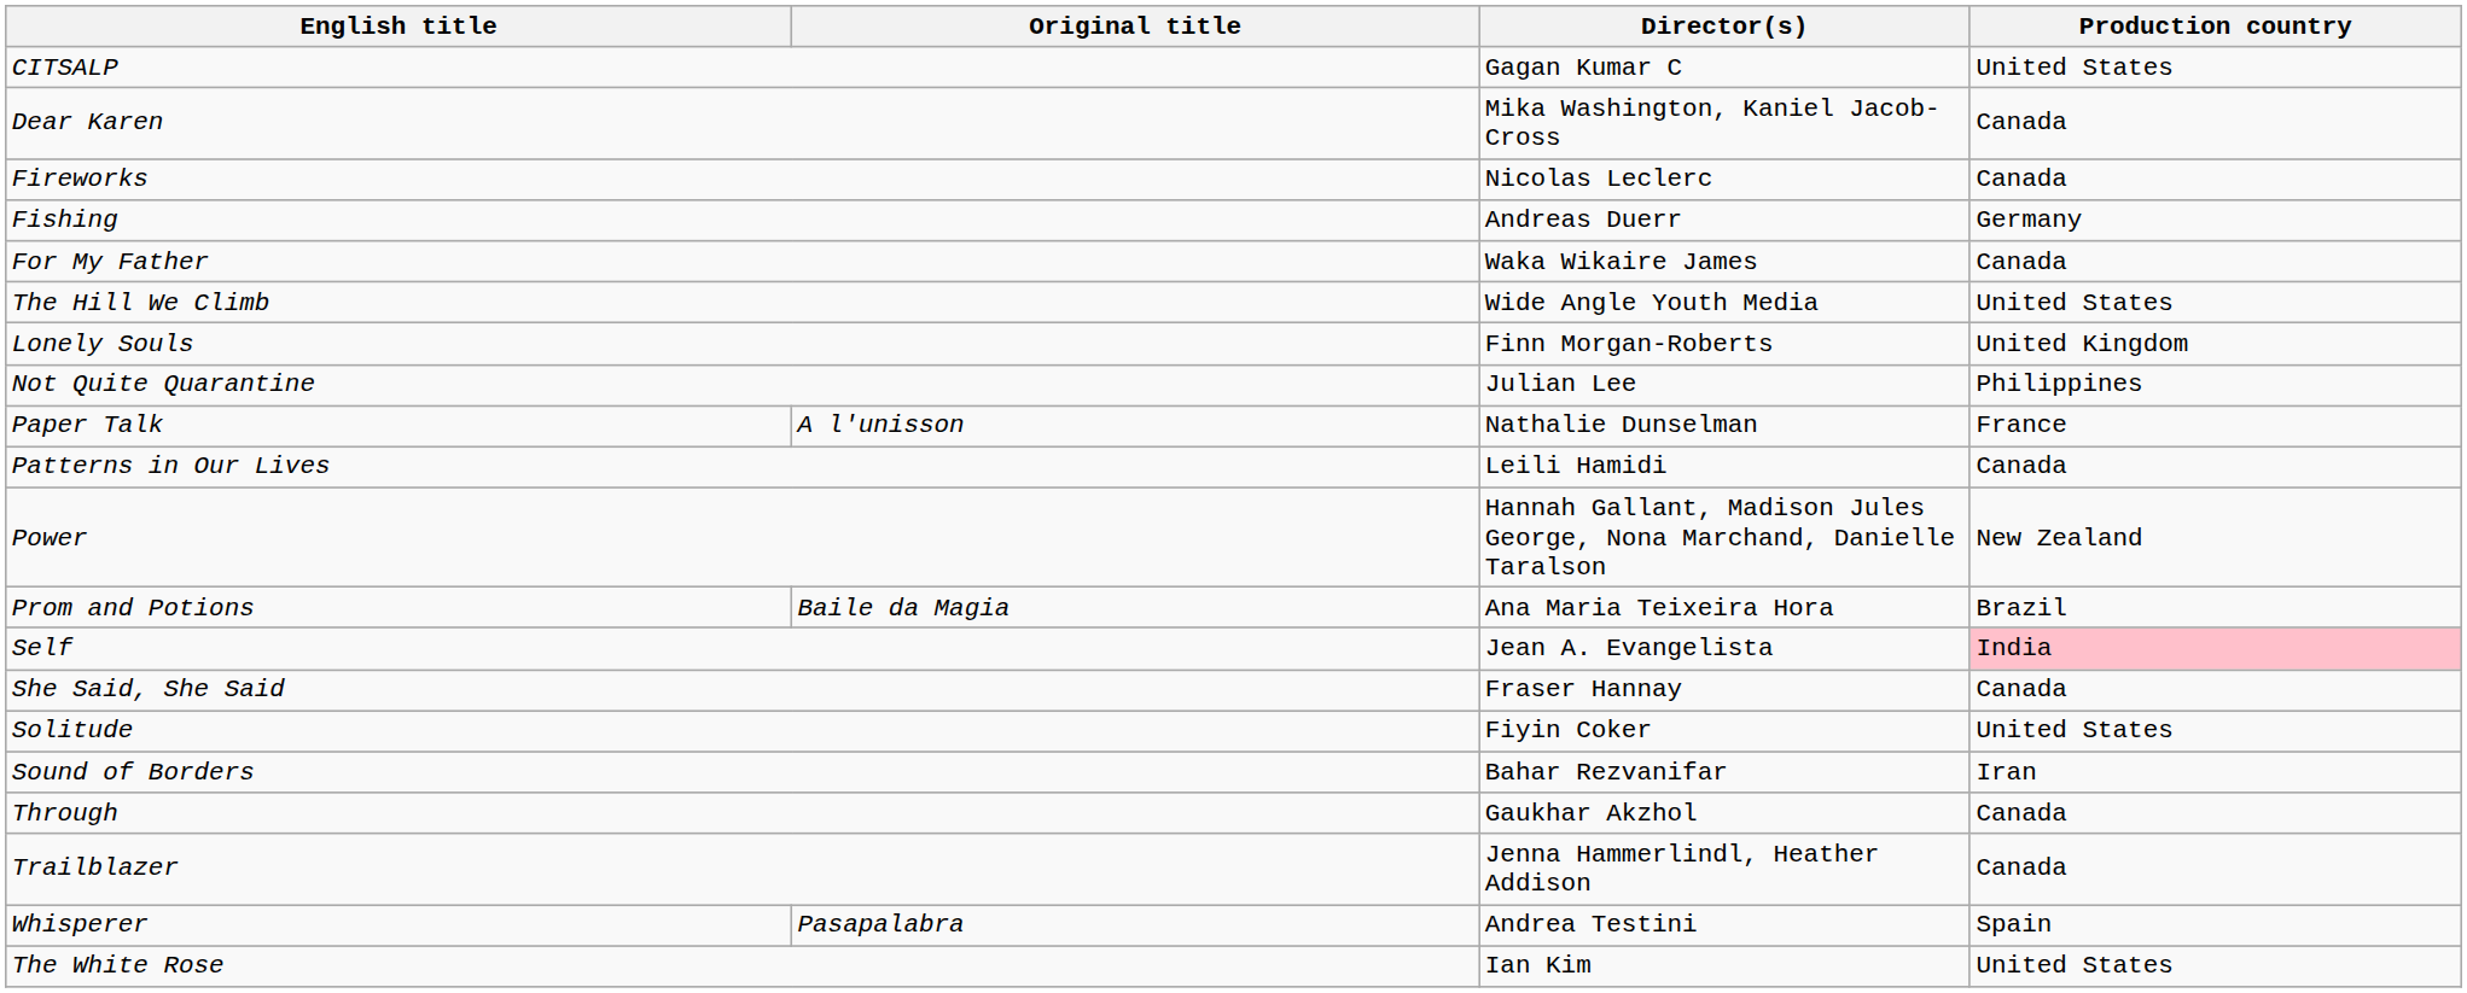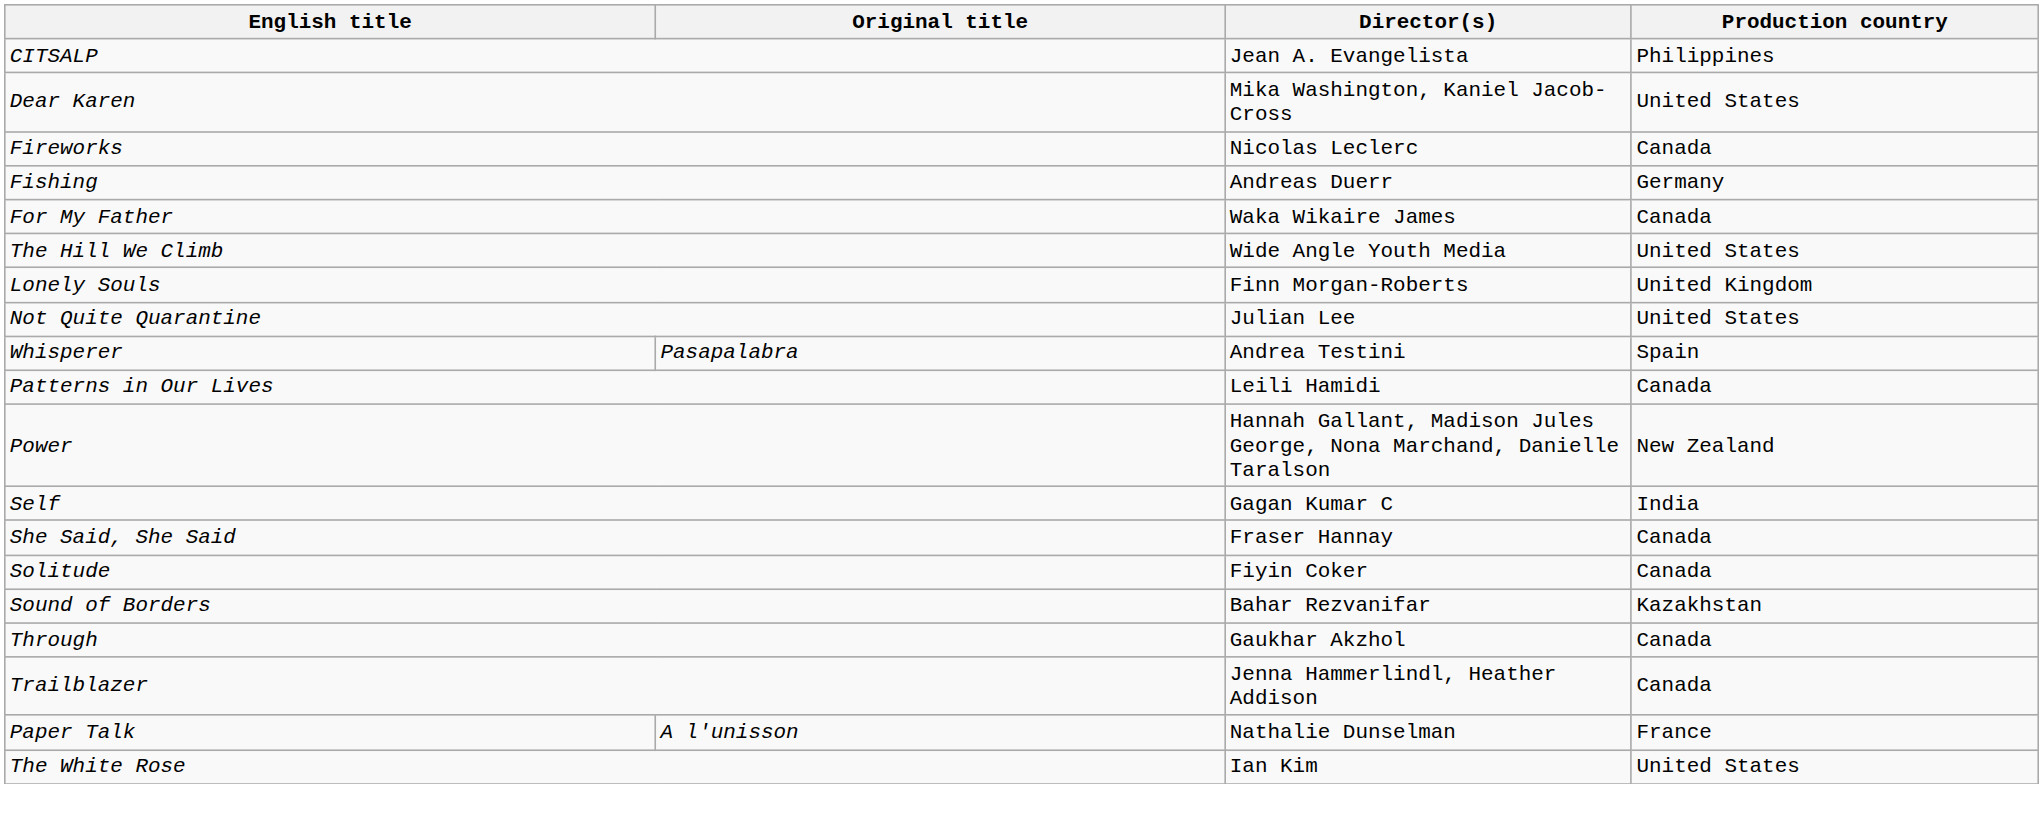 <table class="sortable wikitable" width="100%" cellpadding="5">
 <tr>
 <th scope="col" width="32%">English title</th>
 <th scope="col" width="28%">Original title</th>
 <th scope="col" width="20%">Director(s)</th>
 <th scope="col" width="20%">Production country</th>
 </tr>
 <tr>
 <td colspan=2><em>CITSALP</em></td>
-<td>Gagan Kumar C</td>
-<td>United States</td>
+<td>Jean A. Evangelista</td>
+<td>Philippines</td>
 </tr>
 <tr>
 <td colspan=2><em>Dear Karen</em></td>
 <td>Mika Washington, Kaniel Jacob-Cross</td>
-<td>Canada</td>
+<td>United States</td>
 </tr>
 <tr>
 <td colspan=2><em>Fireworks</em></td>
 <td>Nicolas Leclerc</td>
 <td>Canada</td>
 </tr>
 <tr>
 <td colspan=2><em>Fishing</em></td>
 <td>Andreas Duerr</td>
 <td>Germany</td>
 </tr>
 <tr>
 <td colspan=2><em>For My Father</em></td>
 <td>Waka Wikaire James</td>
 <td>Canada</td>
 </tr>
 <tr>
 <td colspan=2><em>The Hill We Climb</em></td>
 <td>Wide Angle Youth Media</td>
 <td>United States</td>
 </tr>
 <tr>
 <td colspan=2><em>Lonely Souls</em></td>
 <td>Finn Morgan-Roberts</td>
 <td>United Kingdom</td>
 </tr>
 <tr>
 <td colspan=2><em>Not Quite Quarantine</em></td>
 <td>Julian Lee</td>
-<td>Philippines</td>
+<td>United States</td>
 </tr>
 <tr>
-<td><em>Paper Talk</em></td>
-<td><em>A l'unisson</em></td>
-<td>Nathalie Dunselman</td>
-<td>France</td>
+<td><em>Whisperer</em></td>
+<td><em>Pasapalabra</em></td>
+<td>Andrea Testini</td>
+<td>Spain</td>
 </tr>
 <tr>
 <td colspan=2><em>Patterns in Our Lives</em></td>
 <td>Leili Hamidi</td>
 <td>Canada</td>
 </tr>
 <tr>
 <td colspan=2><em>Power</em></td>
 <td>Hannah Gallant, Madison Jules George, Nona Marchand, Danielle Taralson</td>
 <td>New Zealand</td>
 </tr>
 <tr>
-<td><em>Prom and Potions</em></td>
-<td><em>Baile da Magia</em></td>
-<td>Ana Maria Teixeira Hora</td>
-<td>Brazil</td>
-</tr>
-<tr>
 <td colspan=2><em>Self</em></td>
-<td>Jean A. Evangelista</td>
-<td style="background: pink;">India</td>
+<td>Gagan Kumar C</td>
+<td>India</td>
 </tr>
 <tr>
 <td colspan=2><em>She Said, She Said</em></td>
 <td>Fraser Hannay</td>
 <td>Canada</td>
 </tr>
 <tr>
 <td colspan=2><em>Solitude</em></td>
 <td>Fiyin Coker</td>
-<td>United States</td>
+<td>Canada</td>
 </tr>
 <tr>
 <td colspan=2><em>Sound of Borders</em></td>
 <td>Bahar Rezvanifar</td>
-<td>Iran</td>
+<td>Kazakhstan</td>
 </tr>
 <tr>
 <td colspan=2><em>Through</em></td>
 <td>Gaukhar Akzhol</td>
 <td>Canada</td>
 </tr>
 <tr>
 <td colspan=2><em>Trailblazer</em></td>
 <td>Jenna Hammerlindl, Heather Addison</td>
 <td>Canada</td>
 </tr>
 <tr>
-<td><em>Whisperer</em></td>
-<td><em>Pasapalabra</em></td>
-<td>Andrea Testini</td>
-<td>Spain</td>
+<td><em>Paper Talk</em></td>
+<td><em>A l'unisson</em></td>
+<td>Nathalie Dunselman</td>
+<td>France</td>
 </tr>
 <tr>
 <td colspan=2><em>The White Rose</em></td>
 <td>Ian Kim</td>
 <td>United States</td>
 </tr>
 </table>
